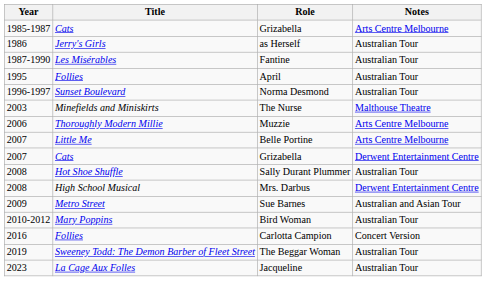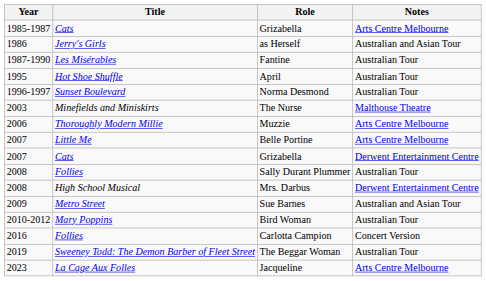 <table class="wikitable">
 <tr>
 <th>Year</th>
 <th>Title</th>
 <th>Role</th>
 <th>Notes</th>
 </tr>
 <tr>
 <td>1985-1987</td>
 <td><em><a href='#'>Cats</a></em></td>
 <td>Grizabella</td>
 <td><a href='#'>Arts Centre Melbourne</a></td>
 </tr>
 <tr>
 <td>1986</td>
 <td><em><a href='#'>Jerry's Girls</a></em></td>
 <td>as Herself</td>
-<td>Australian Tour</td>
+<td>Australian and Asian Tour</td>
 </tr>
 <tr>
 <td>1987-1990</td>
 <td><em><a href='#'>Les Misérables</a></em></td>
 <td>Fantine</td>
 <td>Australian Tour</td>
 </tr>
 <tr>
 <td>1995</td>
-<td><em><a href='#'>Follies</a></em></td>
+<td><em><a href='#'>Hot Shoe Shuffle</a></em></td>
 <td>April</td>
 <td>Australian Tour</td>
 </tr>
 <tr>
 <td>1996-1997</td>
 <td><em><a href='#'>Sunset Boulevard</a></em></td>
 <td>Norma Desmond</td>
 <td>Australian Tour</td>
 </tr>
 <tr>
 <td>2003</td>
 <td><em>Minefields and Miniskirts</em></td>
 <td>The Nurse</td>
 <td><a href='#'>Malthouse Theatre</a></td>
 </tr>
 <tr>
 <td>2006</td>
 <td><em><a href='#'>Thoroughly Modern Millie</a></em></td>
 <td>Muzzie</td>
 <td><a href='#'>Arts Centre Melbourne</a></td>
 </tr>
 <tr>
 <td>2007</td>
 <td><em><a href='#'>Little Me</a></em></td>
 <td>Belle Portine</td>
 <td><a href='#'>Arts Centre Melbourne</a></td>
 </tr>
 <tr>
 <td>2007</td>
 <td><em><a href='#'>Cats</a></em></td>
 <td>Grizabella</td>
 <td><a href='#'>Derwent Entertainment Centre</a></td>
 </tr>
 <tr>
 <td>2008</td>
-<td><em><a href='#'>Hot Shoe Shuffle</a></em></td>
+<td><em><a href='#'>Follies</a></em></td>
 <td>Sally Durant Plummer</td>
 <td>Australian Tour</td>
 </tr>
 <tr>
 <td>2008</td>
 <td><em>High School Musical</em></td>
 <td>Mrs. Darbus</td>
 <td><a href='#'>Derwent Entertainment Centre</a></td>
 </tr>
 <tr>
 <td>2009</td>
 <td><em><a href='#'>Metro Street</a></em></td>
 <td>Sue Barnes</td>
 <td>Australian and Asian Tour</td>
 </tr>
 <tr>
 <td>2010-2012</td>
 <td><em><a href='#'>Mary Poppins</a></em></td>
 <td>Bird Woman</td>
 <td>Australian Tour</td>
 </tr>
 <tr>
 <td>2016</td>
 <td><em><a href='#'>Follies</a></em></td>
 <td>Carlotta Campion</td>
 <td>Concert Version</td>
 </tr>
 <tr>
 <td>2019</td>
 <td><em><a href='#'>Sweeney Todd: The Demon Barber of Fleet Street</a></em></td>
 <td>The Beggar Woman</td>
 <td>Australian Tour</td>
 </tr>
 <tr>
 <td>2023</td>
 <td><em><a href='#'>La Cage Aux Folles</a></em></td>
 <td>Jacqueline</td>
-<td>Australian Tour</td>
+<td><a href='#'>Arts Centre Melbourne</a></td>
 </tr>
 </table>
